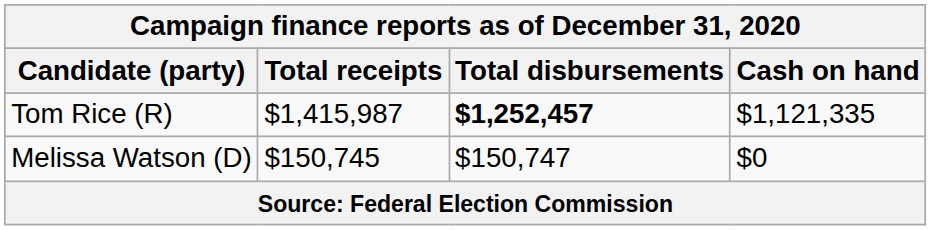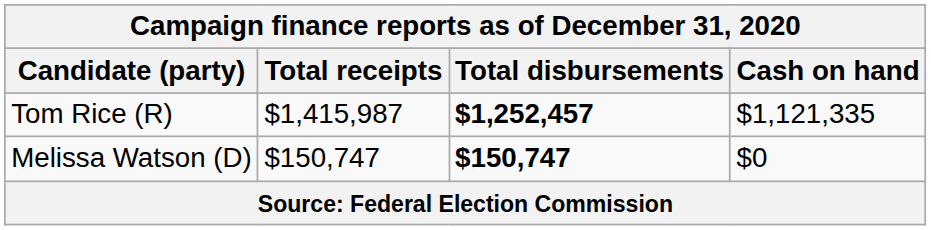 <table class="wikitable sortable">
 <tr>
 <th colspan=4>Campaign finance reports as of December 31, 2020</th>
 </tr>
 <tr style="text-align:center;">
 <th>Candidate (party)</th>
 <th>Total receipts</th>
 <th>Total disbursements</th>
 <th>Cash on hand</th>
 </tr>
 <tr>
 <td>Tom Rice (R)</td>
 <td>$1,415,987</td>
 <td><strong>$1,252,457</strong></td>
 <td>$1,121,335</td>
 </tr>
 <tr>
 <td>Melissa Watson (D)</td>
-<td>$150,745</td>
 <td>$150,747</td>
+<td><strong>$150,747</strong></td>
 <td>$0</td>
 </tr>
 <tr>
 <th colspan="4"><small>Source: Federal Election Commission</small></th>
 </tr>
 </table>
